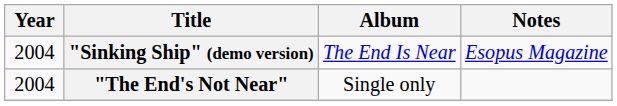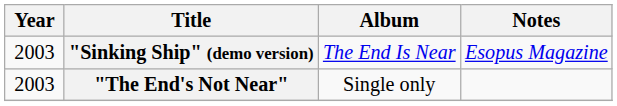 <table class="wikitable plainrowheaders" style="text-align:center;">
 <tr>
 <th scope="col" rowspan="1" style="width:2.5em;">Year</th>
 <th scope="col" rowspan="1">Title</th>
 <th scope="col" rowspan="1">Album</th>
 <th scope="col" rowspan="1">Notes</th>
 </tr>
 <tr>
-<td rowspan="1">2004</td>
+<td rowspan="1">2003</td>
 <th scope="row">"Sinking Ship" <small>(demo version)</small></th>
 <td><em><a href='#'>The End Is Near</a></em></td>
 <td><em> <a href='#'>Esopus Magazine</a></em></td>
 </tr>
 <tr>
-<td rowspan="1">2004</td>
+<td rowspan="1">2003</td>
 <th scope="row">"The End's Not Near"</th>
 <td>Single only</td>
 <td></td>
 </tr>
 <tr>
 </tr>
 </table>
